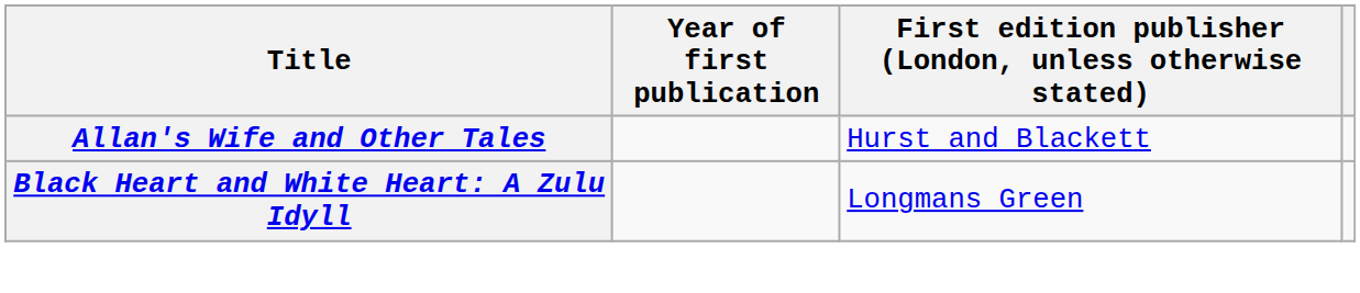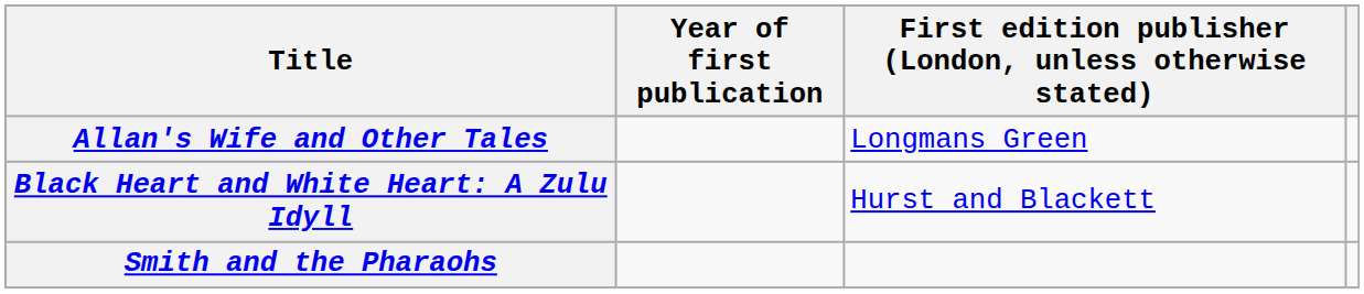 <table class="wikitable plainrowheaders sortable" style="margin-right: 0;">
 <tr>
 <th scope="col">Title</th>
 <th scope="col">Year of first<br>publication</th>
 <th scope="col">First edition publisher<br>(London, unless otherwise stated)</th>
 <th scope="col" class="unsortable"></th>
 </tr>
 <tr>
 <th scope="row"><em><a href='#'>Allan's Wife and Other Tales</a></em></th>
 <td></td>
-<td><a href='#'>Hurst and Blackett</a></td>
+<td><a href='#'>Longmans Green</a></td>
 <td style="text-align: center;"></td>
 </tr>
 <tr>
 <th scope="row"><em><a href='#'>Black Heart and White Heart: A Zulu Idyll</a></em></th>
 <td></td>
-<td><a href='#'>Longmans Green</a></td>
+<td><a href='#'>Hurst and Blackett</a></td>
+<td style="text-align: center;"></td>
+</tr>
+<tr>
+<th scope="row"><em><a href='#'>Smith and the Pharaohs</a></em></th>
+<td></td>
+<td></td>
 <td style="text-align: center;"></td>
 </tr>
 </table>
